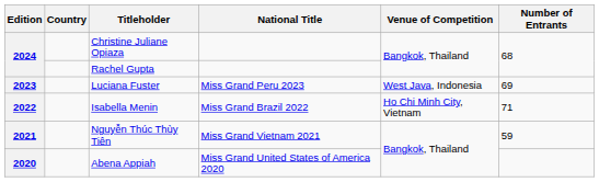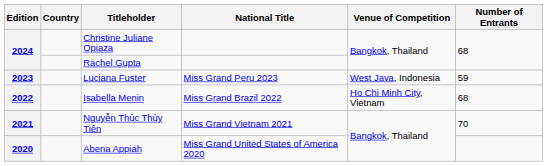 <table class="wikitable col4center col6center" style="font-size: 95%">
 <tr>
 <th>Edition</th>
 <th>Country</th>
 <th>Titleholder</th>
 <th>National Title</th>
 <th>Venue of Competition</th>
 <th>Number of Entrants</th>
 </tr>
 <tr>
 <th rowspan="2"><a href='#'>2024</a></th>
 <td></td>
 <td><a href='#'>Christine Juliane Opiaza</a></td>
 <td></td>
 <td rowspan="2"><a href='#'>Bangkok</a>, Thailand</td>
 <td rowspan="2">68</td>
 </tr>
 <tr>
 <td> </td>
 <td><a href='#'>Rachel Gupta</a></td>
 <td></td>
 </tr>
 <tr>
 <th><a href='#'>2023</a></th>
 <td></td>
 <td><a href='#'>Luciana Fuster</a></td>
 <td><a href='#'>Miss Grand Peru 2023</a></td>
 <td><a href='#'>West Java</a>, Indonesia</td>
-<td>69</td>
+<td>59</td>
 </tr>
 <tr>
 <th><a href='#'>2022</a></th>
 <td></td>
 <td><a href='#'>Isabella Menin</a></td>
 <td><a href='#'>Miss Grand Brazil 2022</a></td>
 <td><a href='#'>Ho Chi Minh City</a>, Vietnam</td>
-<td>71</td>
+<td>68</td>
 </tr>
 <tr>
 <th><a href='#'>2021</a></th>
 <td></td>
 <td><a href='#'>Nguyễn Thúc Thùy Tiên</a></td>
 <td><a href='#'>Miss Grand Vietnam 2021</a></td>
 <td rowspan="2"><a href='#'>Bangkok</a>, Thailand</td>
-<td>59</td>
+<td>70</td>
 </tr>
 <tr>
 <th><a href='#'>2020</a></th>
 <td></td>
 <td><a href='#'>Abena Appiah</a></td>
 <td><a href='#'>Miss Grand United States of America 2020</a></td>
 <td></td>
 </tr>
 </table>
